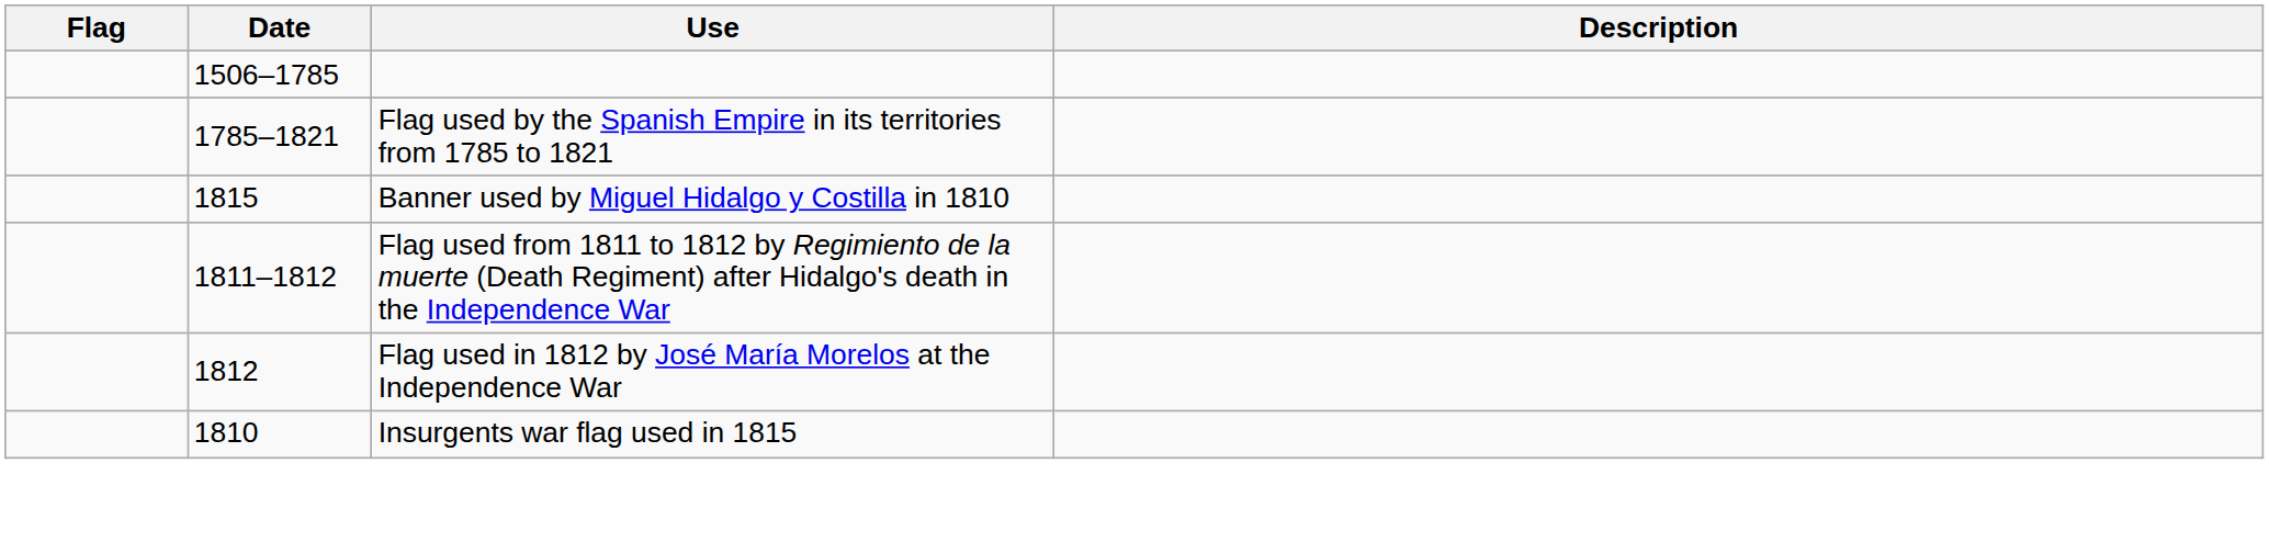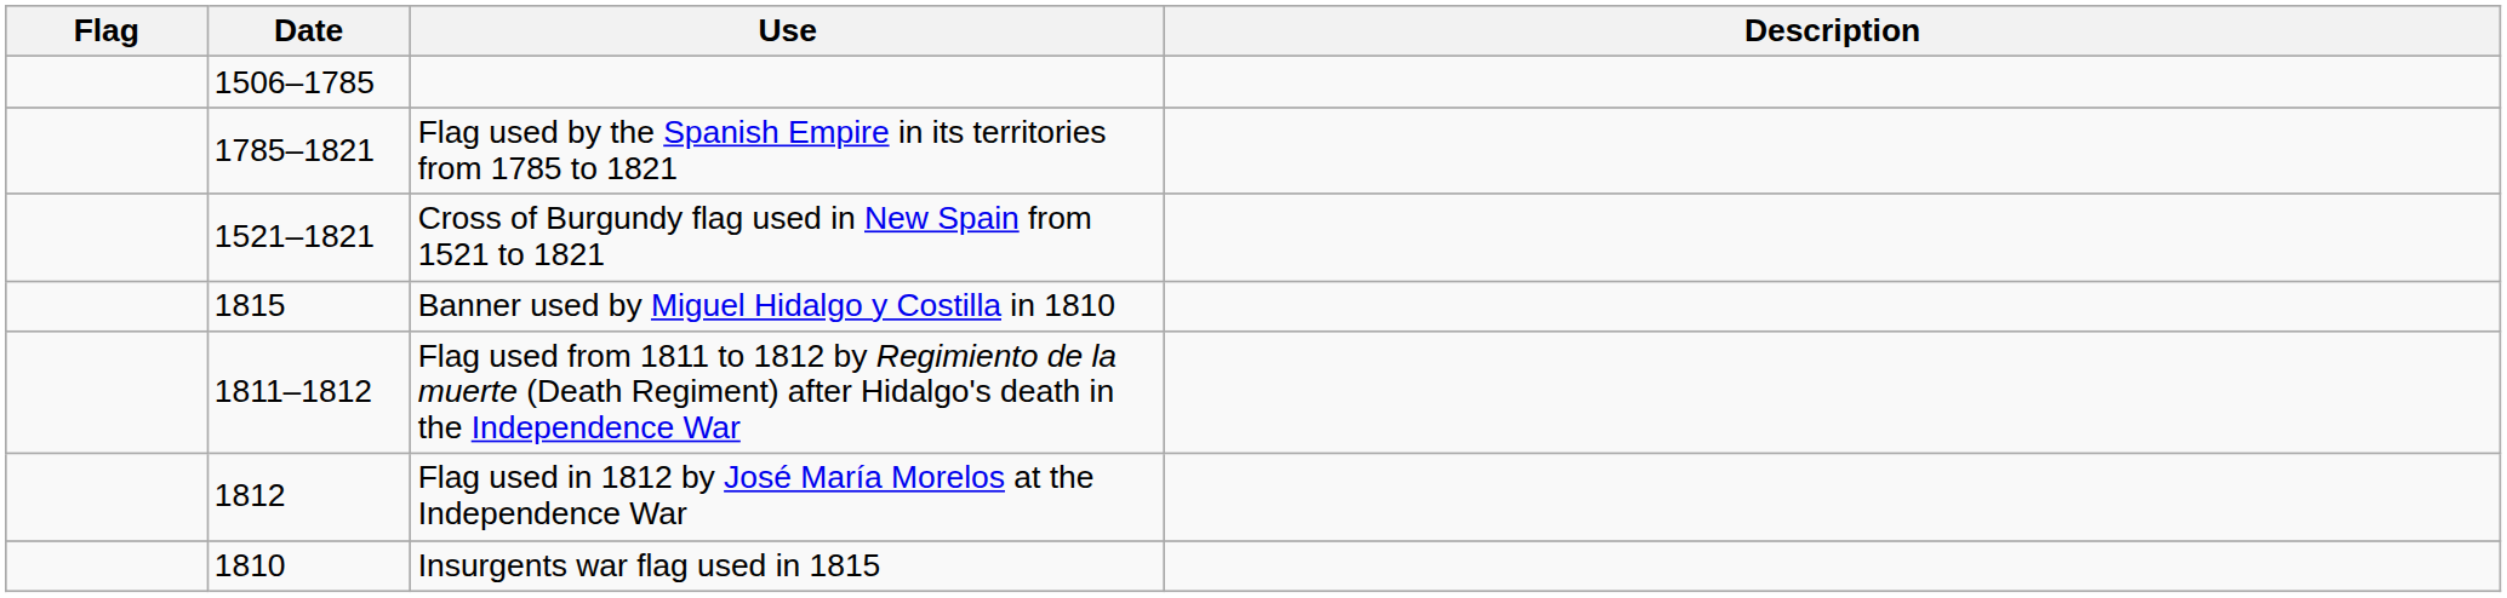 <table class="wikitable">
 <tr>
 <th width="100">Flag</th>
 <th width="100">Date</th>
 <th width="400">Use</th>
 <th width="725">Description</th>
 </tr>
 <tr>
 <td></td>
 <td>1506–1785</td>
 <td></td>
 <td></td>
 </tr>
 <tr>
 <td></td>
 <td>1785–1821</td>
 <td>Flag used by the <a href='#'>Spanish Empire</a> in its territories from 1785 to 1821</td>
+<td></td>
+</tr>
+<tr>
+<td></td>
+<td>1521–1821</td>
+<td>Cross of Burgundy flag used in <a href='#'>New Spain</a> from 1521 to 1821</td>
 <td></td>
 </tr>
 <tr>
 <td></td>
 <td>1815</td>
 <td>Banner used by <a href='#'>Miguel Hidalgo y Costilla</a> in 1810</td>
 <td></td>
 </tr>
 <tr>
 <td></td>
 <td>1811–1812</td>
 <td>Flag used from 1811 to 1812 by <em>Regimiento de la muerte</em> (Death Regiment) after Hidalgo's death in the <a href='#'>Independence War</a></td>
 <td></td>
 </tr>
 <tr>
 <td></td>
 <td>1812</td>
 <td>Flag used in 1812 by <a href='#'>José María Morelos</a> at the Independence War</td>
 <td></td>
 </tr>
 <tr>
 <td></td>
 <td>1810</td>
 <td>Insurgents war flag used in 1815</td>
 <td></td>
 </tr>
 </table>
